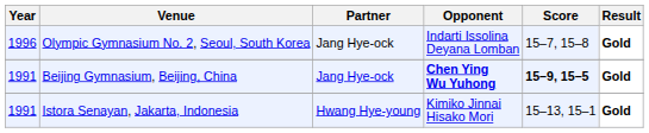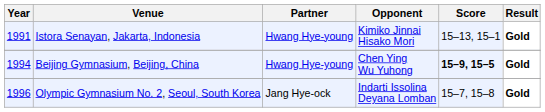 <table class="sortable wikitable" style="font-size: 90%;">
 <tr>
 <th>Year</th>
 <th>Venue</th>
 <th>Partner</th>
 <th>Opponent</th>
 <th>Score</th>
 <th>Result</th>
 </tr>
 <tr style="background:#ECF2FF">
+<td align="center"><a href='#'>1991</a></td>
+<td align="left"><a href='#'>Istora Senayan</a>, <a href='#'>Jakarta, Indonesia</a></td>
+<td align="left"> <a href='#'>Hwang Hye-young</a></td>
+<td align="left"> <a href='#'>Kimiko Jinnai</a> <br>  <a href='#'>Hisako Mori</a></td>
+<td align="left">15–13, 15–1</td>
+<td style="text-align:left; background:white"> <strong>Gold</strong></td>
+</tr>
+<tr>
+</tr>
+<tr style="background:#ECF2FF">
+<td align="center"><a href='#'>1994</a></td>
+<td align="left"><a href='#'>Beijing Gymnasium</a>, <a href='#'>Beijing, China</a></td>
+<td align="left"> <a href='#'>Hwang Hye-young</a></td>
+<td align="left"> <a href='#'>Chen Ying</a> <br>  <a href='#'>Wu Yuhong</a></td>
+<td align="left"><strong>15–9, 15–5</strong></td>
+<td style="text-align:left; background:white"> <strong>Gold</strong></td>
+</tr>
+<tr>
+</tr>
+<tr style="background:#ECF2FF">
 <td align="center"><a href='#'>1996</a></td>
 <td align="left"><a href='#'>Olympic Gymnasium No. 2</a>, <a href='#'>Seoul, South Korea</a></td>
 <td align="left"> Jang Hye-ock</td>
 <td align="left"> <a href='#'>Indarti Issolina</a> <br>  <a href='#'>Deyana Lomban</a></td>
 <td align="left">15–7, 15–8</td>
 <td style="text-align:left; background:white"> <strong>Gold</strong></td>
 </tr>
-<tr>
-</tr>
-<tr style="background:#ECF2FF">
-<td align="center"><a href='#'>1991</a></td>
-<td align="left"><a href='#'>Beijing Gymnasium</a>, <a href='#'>Beijing, China</a></td>
-<td align="left"> <a href='#'>Jang Hye-ock</a></td>
-<td align="left"><strong> <a href='#'>Chen Ying</a> <br>  <a href='#'>Wu Yuhong</a></strong></td>
-<td align="left"><strong>15–9, 15–5</strong></td>
-<td style="text-align:left; background:white"> <strong>Gold</strong></td>
-</tr>
-<tr>
-</tr>
-<tr style="background:#ECF2FF">
-<td align="center"><a href='#'>1991</a></td>
-<td align="left"><a href='#'>Istora Senayan</a>, <a href='#'>Jakarta, Indonesia</a></td>
-<td align="left"> <a href='#'>Hwang Hye-young</a></td>
-<td align="left"> <a href='#'>Kimiko Jinnai</a> <br>  <a href='#'>Hisako Mori</a></td>
-<td align="left">15–13, 15–1</td>
-<td style="text-align:left; background:white"> <strong>Gold</strong></td>
-</tr>
 </table>
